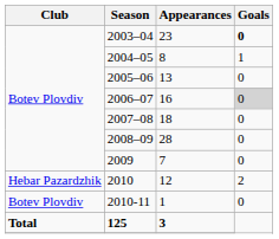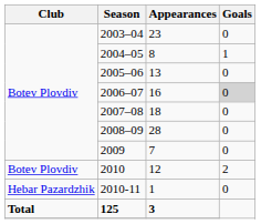 <table class="wikitable">
 <tr>
 <th rowspan="1">Club</th>
 <th rowspan="1">Season</th>
 <th rowspan="1">Appearances</th>
 <th rowspan="1">Goals</th>
 </tr>
 <tr>
 <td rowspan="7" valign=center><a href='#'>Botev Plovdiv</a></td>
 <td>2003–04</td>
 <td>23</td>
-<td><strong>0</strong></td>
+<td>0</td>
 </tr>
 <tr>
 <td>2004–05</td>
 <td>8</td>
 <td>1</td>
 </tr>
 <tr>
 <td>2005–06</td>
 <td>13</td>
 <td>0</td>
 </tr>
 <tr>
 <td>2006–07</td>
 <td>16</td>
 <td style="background: lightgrey;">0</td>
 </tr>
 <tr>
 <td>2007–08</td>
 <td>18</td>
 <td>0</td>
 </tr>
 <tr>
 <td>2008–09</td>
 <td>28</td>
 <td>0</td>
 </tr>
 <tr>
 <td>2009</td>
 <td>7</td>
 <td>0</td>
 </tr>
 <tr>
-<td rowspan="1" valign=center><a href='#'>Hebar Pazardzhik</a></td>
+<td rowspan="1" valign=center><a href='#'>Botev Plovdiv</a></td>
 <td>2010</td>
 <td>12</td>
 <td>2</td>
 </tr>
 <tr>
-<td rowspan="1" valign=center><a href='#'>Botev Plovdiv</a></td>
+<td rowspan="1" valign=center><a href='#'>Hebar Pazardzhik</a></td>
 <td>2010-11</td>
 <td>1</td>
 <td>0</td>
 </tr>
 <tr>
 <td><strong>Total</strong></td>
 <td><strong>125</strong></td>
 <td><strong>3</strong></td>
 </tr>
 <tr>
 </tr>
 </table>
